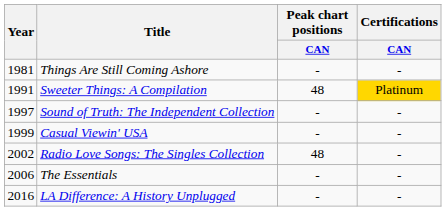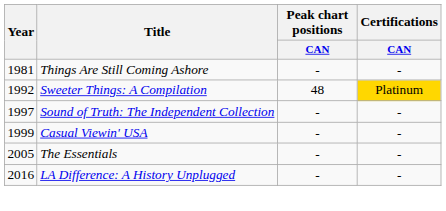 <table class="wikitable">
 <tr>
 <th rowspan="2">Year</th>
 <th rowspan="2">Title</th>
 <th colspan="1">Peak chart positions</th>
 <th colspan="1">Certifications</th>
 </tr>
 <tr style="font-size: smaller;">
 <th width="90"><a href='#'>CAN</a><br></th>
 <th width="90"><a href='#'>CAN</a><br></th>
 </tr>
 <tr>
 <td>1981</td>
 <td><em>Things Are Still Coming Ashore</em></td>
 <td align="center">-</td>
 <td align="center">-</td>
 </tr>
 <tr>
-<td>1991</td>
+<td>1992</td>
 <td><em><a href='#'>Sweeter Things: A Compilation</a></em></td>
 <td align="center">48</td>
 <td align="center" style="background: gold;">Platinum</td>
 </tr>
 <tr>
 <td>1997</td>
 <td><em><a href='#'>Sound of Truth: The Independent Collection</a></em></td>
 <td align="center">-</td>
 <td align="center">-</td>
 </tr>
 <tr>
 <td>1999</td>
 <td><em><a href='#'>Casual Viewin' USA</a></em></td>
 <td align="center">-</td>
 <td align="center">-</td>
 </tr>
 <tr>
-<td>2002</td>
-<td><em><a href='#'>Radio Love Songs: The Singles Collection</a></em></td>
-<td align="center">48</td>
-<td align="center">-</td>
-</tr>
-<tr>
-<td>2006</td>
+<td>2005</td>
 <td><em>The Essentials</em></td>
 <td align="center">-</td>
 <td align="center">-</td>
 </tr>
 <tr>
 <td>2016</td>
 <td><em><a href='#'>LA Difference: A History Unplugged</a></em></td>
 <td align="center">-</td>
 <td align="center">-</td>
 </tr>
 </table>
